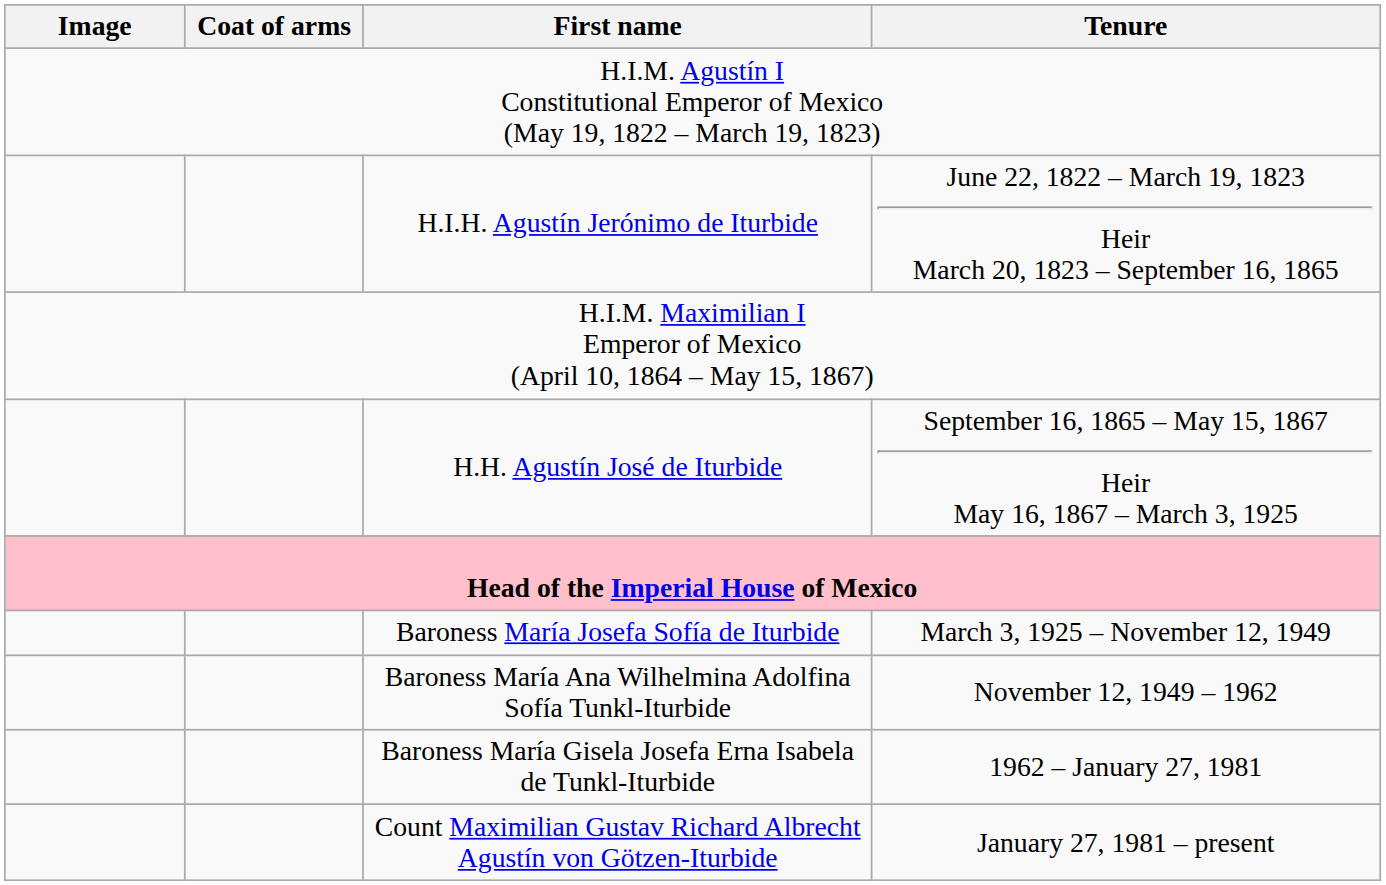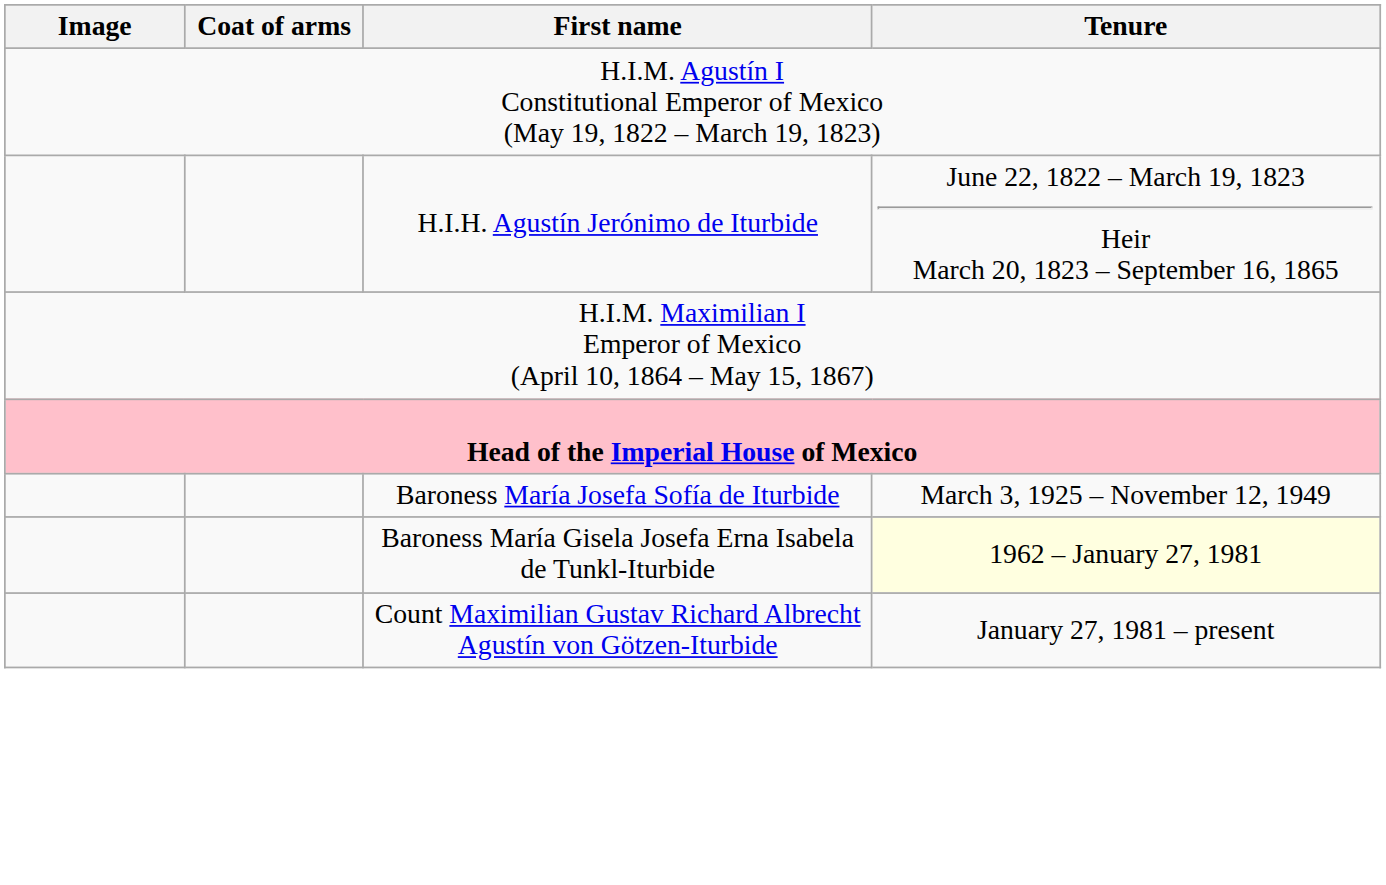 <table style="text-align:center; width:90%" class="wikitable">
 <tr>
 <th width = 100>Image</th>
 <th width = 100>Coat of arms</th>
 <th width = 300>First name</th>
 <th width = 300>Tenure</th>
 </tr>
 <tr>
 <td colspan = "4">H.I.M. <a href='#'>Agustín I</a> <br> Constitutional Emperor of Mexico <br> (May 19, 1822 – March 19, 1823)</td>
 </tr>
 <tr>
 <td></td>
 <td></td>
 <td>H.I.H. <a href='#'>Agustín Jerónimo de Iturbide</a></td>
 <td>June 22, 1822 – March 19, 1823 <hr> Heir <br> March 20, 1823 – September 16, 1865</td>
 </tr>
 <tr>
 <td colspan = "4">H.I.M. <a href='#'>Maximilian I</a> <br> Emperor of Mexico <br> (April 10, 1864 – May 15, 1867)</td>
 </tr>
 <tr>
-<td></td>
-<td></td>
-<td>H.H. <a href='#'>Agustín José de Iturbide</a></td>
-<td>September 16, 1865 – May 15, 1867 <hr> Heir <br> May 16, 1867 – March 3, 1925</td>
-</tr>
-<tr>
 <td colspan="4" bgcolor="pink"><br><strong>Head of the <a href='#'>Imperial House</a> of Mexico</strong></td>
 </tr>
 <tr>
 <td></td>
 <td></td>
 <td>Baroness <a href='#'>María Josefa Sofía de Iturbide</a></td>
 <td>March 3, 1925 – November 12, 1949</td>
 </tr>
 <tr>
 <td></td>
 <td></td>
-<td>Baroness María Ana Wilhelmina Adolfina Sofía Tunkl-Iturbide</td>
-<td>November 12, 1949 – 1962</td>
-</tr>
-<tr>
-<td></td>
-<td></td>
 <td>Baroness María Gisela Josefa Erna Isabela de Tunkl-Iturbide</td>
-<td>1962 – January 27, 1981</td>
+<td style="background: lightyellow;">1962 – January 27, 1981</td>
 </tr>
 <tr>
 <td></td>
 <td></td>
 <td>Count <a href='#'>Maximilian Gustav Richard Albrecht Agustín von Götzen-Iturbide</a></td>
 <td>January 27, 1981 – present</td>
 </tr>
 </table>
